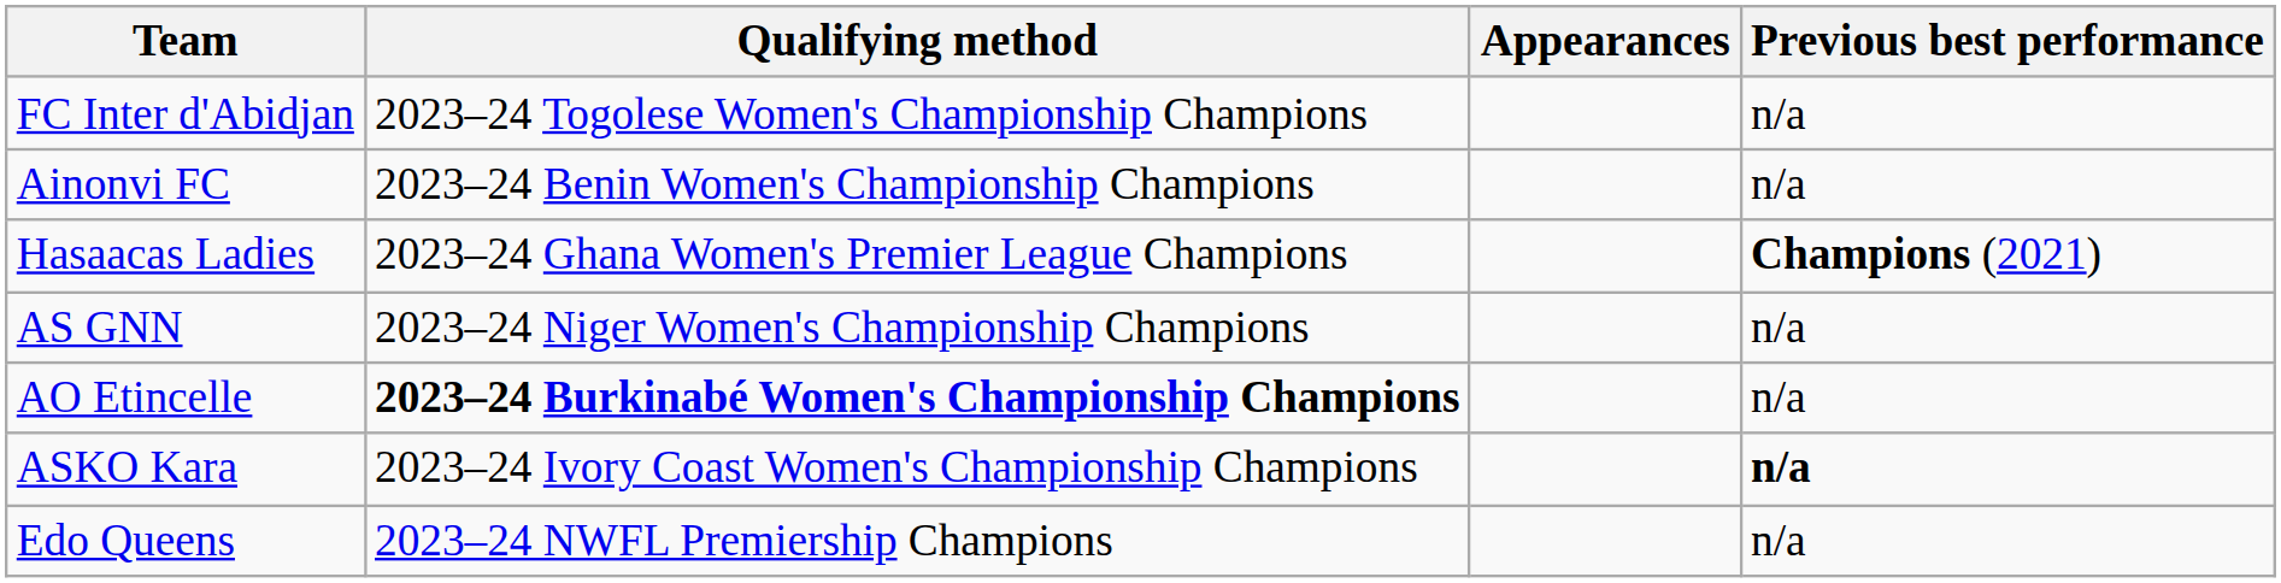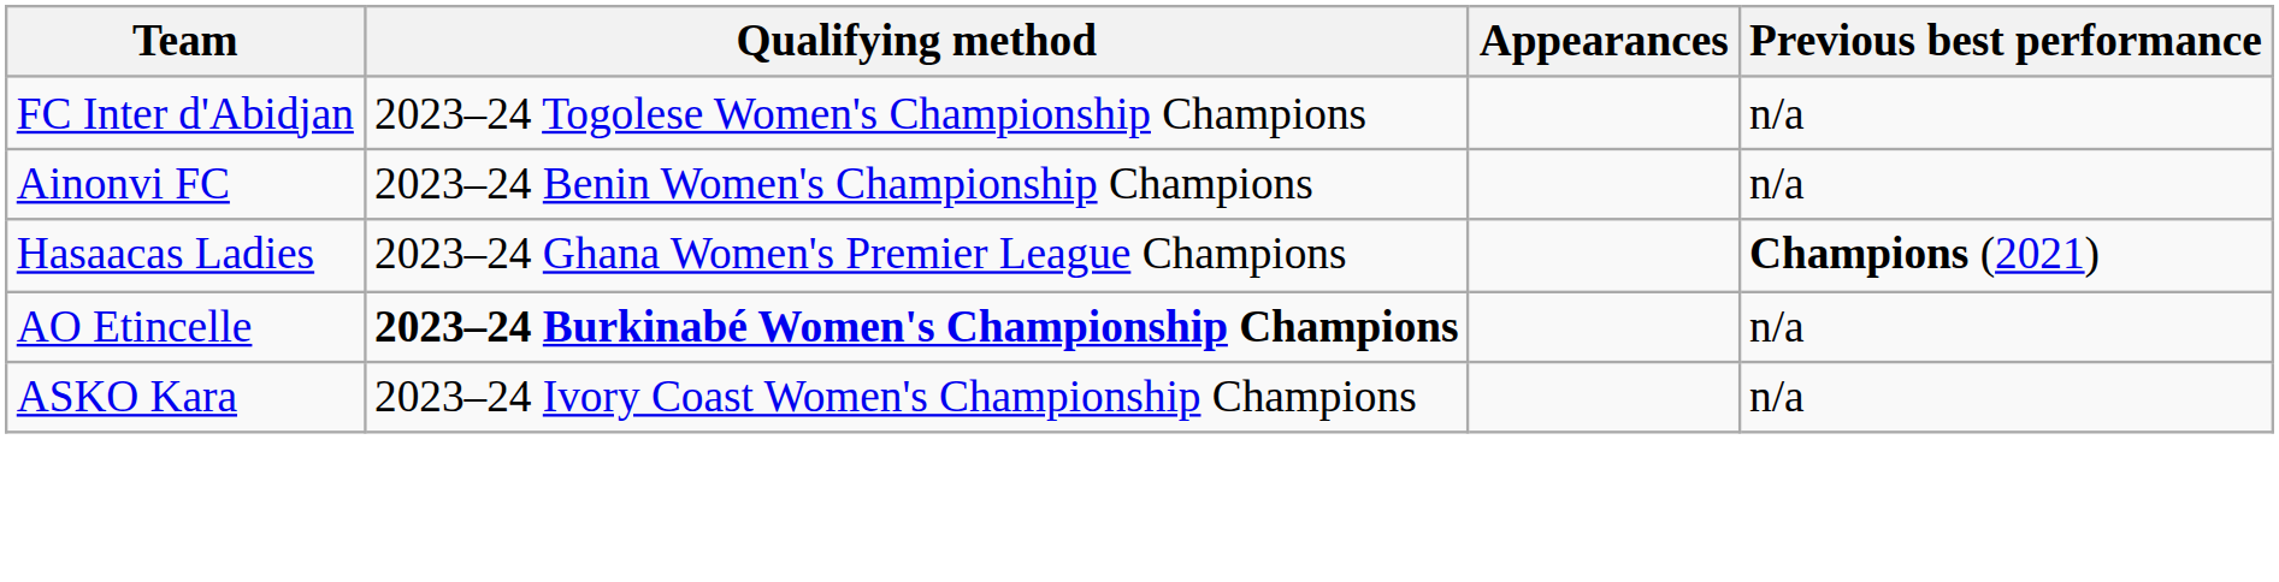 <table class="wikitable sortable" style="text-align: left;">
 <tr>
 <th>Team</th>
 <th>Qualifying method</th>
 <th>Appearances</th>
 <th>Previous best performance</th>
 </tr>
 <tr>
 <td> <a href='#'>FC Inter d'Abidjan</a></td>
 <td>2023–24 <a href='#'>Togolese Women's Championship</a> Champions</td>
 <td></td>
 <td>n/a</td>
 </tr>
 <tr>
 <td> <a href='#'>Ainonvi FC</a></td>
 <td>2023–24 <a href='#'>Benin Women's Championship</a> Champions</td>
 <td></td>
 <td>n/a</td>
 </tr>
 <tr>
 <td> <a href='#'>Hasaacas Ladies</a></td>
 <td>2023–24 <a href='#'>Ghana Women's Premier League</a> Champions</td>
 <td></td>
 <td><strong>Champions</strong> (<a href='#'>2021</a>)</td>
 </tr>
 <tr>
-<td> <a href='#'>AS GNN</a></td>
-<td>2023–24 <a href='#'>Niger Women's Championship</a> Champions</td>
-<td></td>
-<td>n/a</td>
-</tr>
-<tr>
 <td> <a href='#'>AO Etincelle</a></td>
 <td><strong>2023–24 <a href='#'>Burkinabé Women's Championship</a> Champions</strong></td>
 <td></td>
 <td>n/a</td>
 </tr>
 <tr>
 <td> <a href='#'>ASKO Kara</a></td>
 <td>2023–24 <a href='#'>Ivory Coast Women's Championship</a> Champions</td>
 <td></td>
-<td><strong>n/a</strong></td>
-</tr>
-<tr>
-<td> <a href='#'>Edo Queens</a></td>
-<td><a href='#'>2023–24 NWFL Premiership</a> Champions</td>
-<td></td>
 <td>n/a</td>
 </tr>
 </table>
